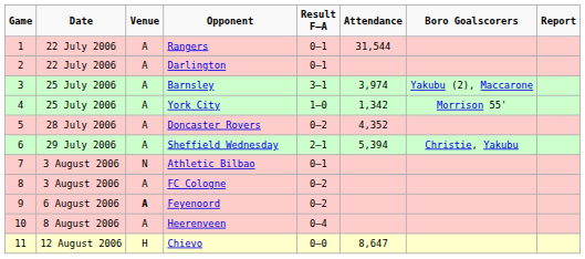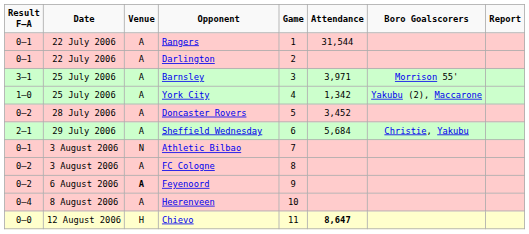 <table border="2" cellpadding="4" cellspacing="0" style="text-align:center; margin: 1em 1em 1em 0; background: #f9f9f9; border: 1px #aaa solid; border-collapse: collapse; font-size: smaller;">
 <tr>
-<th>Game</th>
+<th>Result<br>F–A</th>
 <th>Date</th>
 <th>Venue</th>
 <th width="140px">Opponent</th>
-<th>Result<br>F–A</th>
+<th>Game</th>
 <th>Attendance</th>
 <th>Boro Goalscorers</th>
 <th>Report</th>
 </tr>
 <tr bgcolor="#FFCCCC">
-<td>1</td>
+<td>0–1</td>
 <td>22 July 2006</td>
 <td>A</td>
 <td align="left"> <a href='#'>Rangers</a></td>
-<td>0–1</td>
+<td>1</td>
 <td>31,544</td>
 <td></td>
 <td></td>
 </tr>
 <tr bgcolor="#FFCCCC">
-<td>2</td>
+<td>0–1</td>
 <td>22 July 2006</td>
 <td>A</td>
 <td align="left"> <a href='#'>Darlington</a></td>
-<td>0–1</td>
+<td>2</td>
 <td></td>
 <td></td>
 <td></td>
 </tr>
 <tr bgcolor="#CCFFCC">
-<td>3</td>
+<td>3–1</td>
 <td>25 July 2006</td>
 <td>A</td>
 <td align="left"> <a href='#'>Barnsley</a></td>
-<td>3–1</td>
-<td>3,974</td>
+<td>3</td>
+<td>3,971</td>
+<td><a href='#'>Morrison</a> 55'</td>
+<td></td>
+</tr>
+<tr bgcolor="#CCFFCC">
+<td>1–0</td>
+<td>25 July 2006</td>
+<td>A</td>
+<td align="left"> <a href='#'>York City</a></td>
+<td>4</td>
+<td>1,342</td>
 <td><a href='#'>Yakubu</a> (2), <a href='#'>Maccarone</a></td>
 <td></td>
 </tr>
-<tr bgcolor="#CCFFCC">
-<td>4</td>
-<td>25 July 2006</td>
-<td>A</td>
-<td align="left"> <a href='#'>York City</a></td>
-<td>1–0</td>
-<td>1,342</td>
-<td><a href='#'>Morrison</a> 55'</td>
-<td></td>
-</tr>
 <tr bgcolor="#FFCCCC">
-<td>5</td>
+<td>0–2</td>
 <td>28 July 2006</td>
 <td>A</td>
 <td align="left"> <a href='#'>Doncaster Rovers</a></td>
-<td>0–2</td>
-<td>4,352</td>
+<td>5</td>
+<td>3,452</td>
 <td></td>
 <td></td>
 </tr>
 <tr bgcolor="#CCFFCC">
-<td>6</td>
+<td>2–1</td>
 <td>29 July 2006</td>
 <td>A</td>
 <td align="left"> <a href='#'>Sheffield Wednesday</a></td>
-<td>2–1</td>
-<td>5,394</td>
+<td>6</td>
+<td>5,684</td>
 <td><a href='#'>Christie</a>, <a href='#'>Yakubu</a></td>
 <td></td>
 </tr>
 <tr bgcolor="#FFCCCC">
-<td>7</td>
+<td>0–1</td>
 <td>3 August 2006</td>
 <td>N</td>
 <td align="left"> <a href='#'>Athletic Bilbao</a></td>
-<td>0–1</td>
+<td>7</td>
 <td></td>
 <td></td>
 <td></td>
 </tr>
 <tr bgcolor="#FFCCCC">
-<td>8</td>
+<td>0–2</td>
 <td>3 August 2006</td>
 <td>A</td>
 <td align="left"> <a href='#'>FC Cologne</a></td>
-<td>0–2</td>
+<td>8</td>
 <td></td>
 <td></td>
 <td></td>
 </tr>
 <tr bgcolor="#FFCCCC">
-<td>9</td>
+<td>0–2</td>
 <td>6 August 2006</td>
 <td><strong>A</strong></td>
 <td align="left"> <a href='#'>Feyenoord</a></td>
-<td>0–2</td>
+<td>9</td>
 <td></td>
 <td></td>
 <td></td>
 </tr>
 <tr bgcolor="#FFCCCC">
-<td>10</td>
+<td>0–4</td>
 <td>8 August 2006</td>
 <td>A</td>
 <td align="left"> <a href='#'>Heerenveen</a></td>
-<td>0–4</td>
+<td>10</td>
 <td></td>
 <td></td>
 <td></td>
 </tr>
 <tr bgcolor="#FFFFCC">
-<td>11</td>
+<td>0–0</td>
 <td>12 August 2006</td>
 <td>H</td>
 <td align="left"> <a href='#'>Chievo</a></td>
-<td>0–0</td>
-<td>8,647</td>
+<td>11</td>
+<td><strong>8,647</strong></td>
 <td></td>
 <td></td>
 </tr>
 </table>
